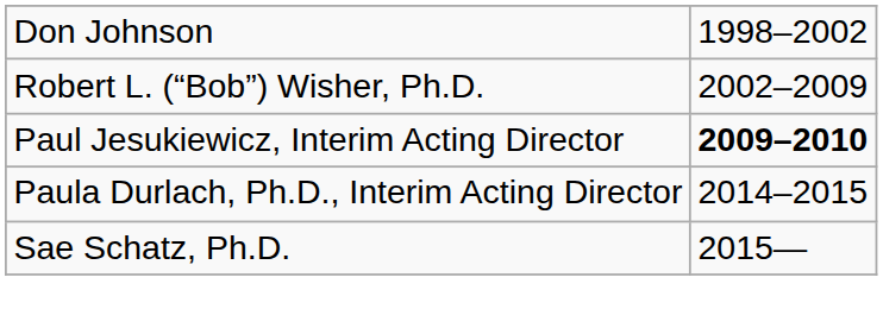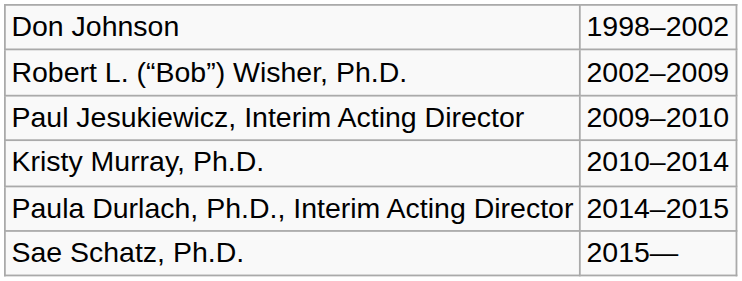 <table class="wikitable">
 <tr>
 <td>Don Johnson</td>
 <td>1998–2002</td>
 </tr>
 <tr>
 <td>Robert L. (“Bob”) Wisher, Ph.D.</td>
 <td>2002–2009</td>
 </tr>
 <tr>
 <td>Paul Jesukiewicz, Interim Acting Director</td>
-<td><strong>2009–2010</strong></td>
+<td>2009–2010</td>
+</tr>
+<tr>
+<td>Kristy Murray, Ph.D.</td>
+<td>2010–2014</td>
 </tr>
 <tr>
 <td>Paula Durlach, Ph.D., Interim Acting Director</td>
 <td>2014–2015</td>
 </tr>
 <tr>
 <td>Sae Schatz, Ph.D.</td>
 <td>2015—</td>
 </tr>
 </table>
